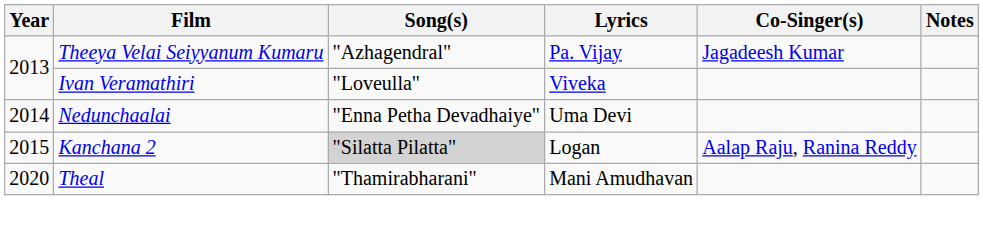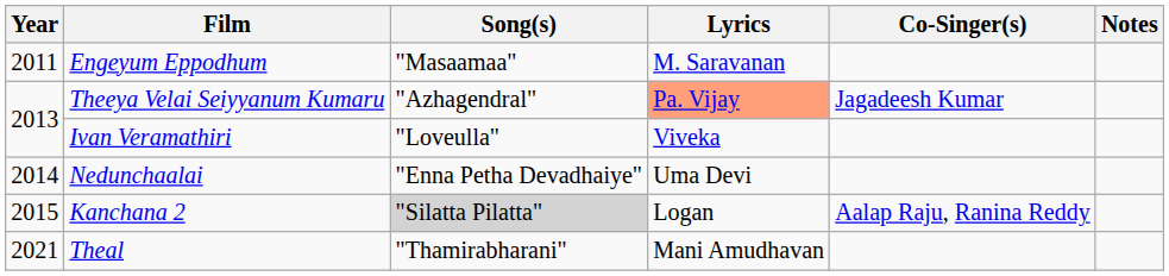 <table class="wikitable">
 <tr>
 <th>Year</th>
 <th>Film</th>
 <th>Song(s)</th>
 <th>Lyrics</th>
 <th>Co-Singer(s)</th>
 <th>Notes</th>
 </tr>
 <tr>
+<td>2011</td>
+<td><em><a href='#'>Engeyum Eppodhum</a></em></td>
+<td>"Masaamaa"</td>
+<td><a href='#'>M. Saravanan</a></td>
+<td></td>
+<td></td>
+</tr>
+<tr>
 <td rowspan="2">2013</td>
 <td><em><a href='#'>Theeya Velai Seiyyanum Kumaru</a></em></td>
 <td>"Azhagendral"</td>
-<td><a href='#'>Pa. Vijay</a></td>
+<td style="background: lightsalmon;"><a href='#'>Pa. Vijay</a></td>
 <td><a href='#'>Jagadeesh Kumar</a></td>
 </tr>
 <tr>
 <td><em><a href='#'>Ivan Veramathiri</a></em></td>
 <td>"Loveulla"</td>
 <td><a href='#'>Viveka</a></td>
 <td></td>
 <td></td>
 </tr>
 <tr>
 <td>2014</td>
 <td><em><a href='#'>Nedunchaalai</a></em></td>
 <td>"Enna Petha Devadhaiye"</td>
 <td>Uma Devi</td>
 <td></td>
 <td></td>
 </tr>
 <tr>
 <td>2015</td>
 <td><em><a href='#'>Kanchana 2</a></em></td>
 <td style="background: lightgrey;">"Silatta Pilatta"</td>
 <td>Logan</td>
 <td><a href='#'>Aalap Raju</a>, <a href='#'>Ranina Reddy</a></td>
 <td></td>
 </tr>
 <tr>
-<td>2020</td>
+<td>2021</td>
 <td><em><a href='#'>Theal</a></em></td>
 <td>"Thamirabharani"</td>
 <td>Mani Amudhavan</td>
 <td></td>
 <td></td>
 </tr>
 </table>
